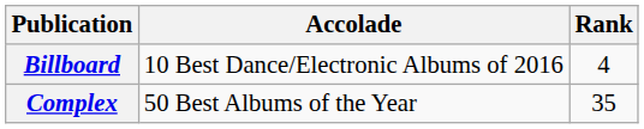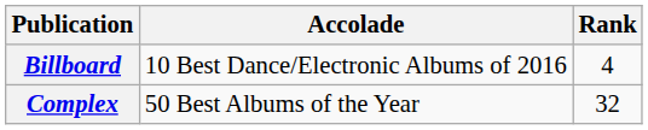 <table class="wikitable plainrowheaders">
 <tr>
 <th>Publication</th>
 <th>Accolade</th>
 <th>Rank</th>
 </tr>
 <tr>
 <th scope="row"><em><a href='#'>Billboard</a></em></th>
 <td>10 Best Dance/Electronic Albums of 2016</td>
 <td style="text-align:center;">4</td>
 </tr>
 <tr>
 <th scope="row"><em><a href='#'>Complex</a></em></th>
 <td>50 Best Albums of the Year</td>
-<td style="text-align:center;">35</td>
+<td style="text-align:center;">32</td>
 </tr>
 </table>
